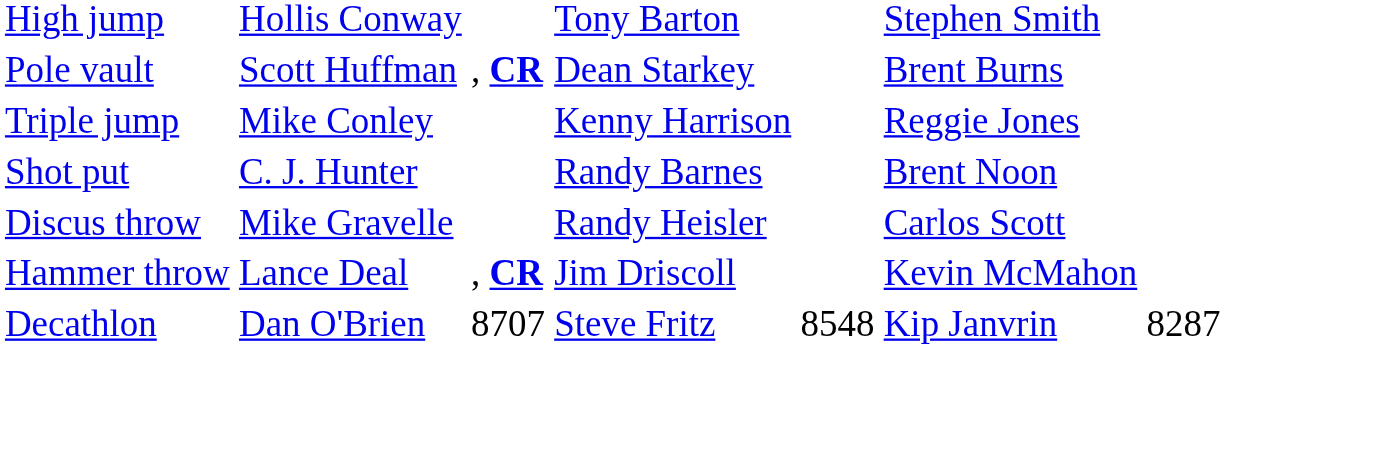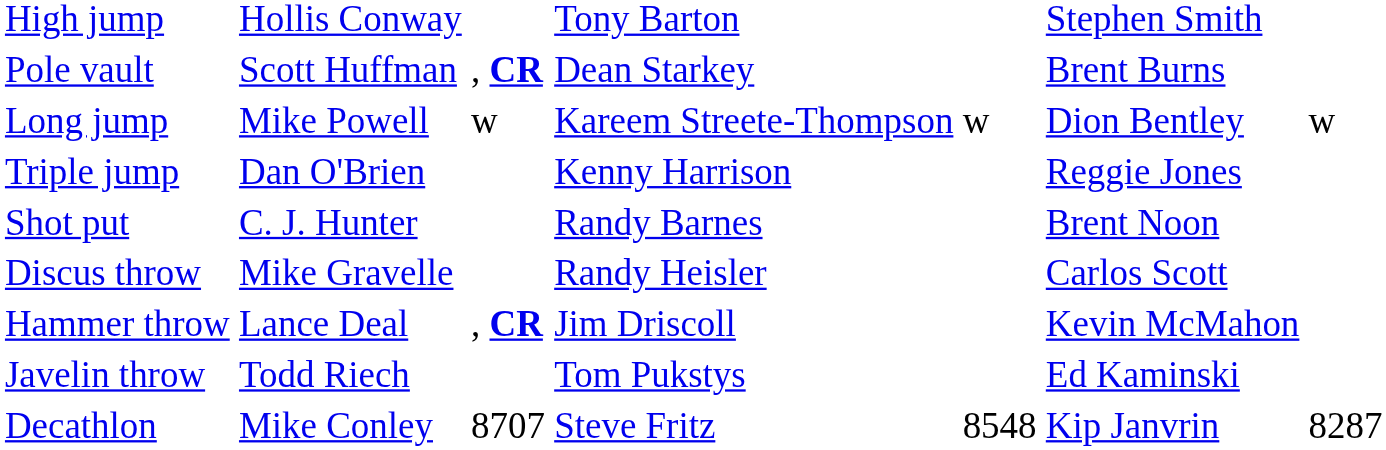 <table>
 <tr>
 <td><a href='#'>High jump</a></td>
 <td><a href='#'>Hollis Conway</a></td>
 <td></td>
 <td><a href='#'>Tony Barton</a></td>
 <td></td>
 <td><a href='#'>Stephen Smith</a></td>
 <td></td>
 </tr>
 <tr>
 <td><a href='#'>Pole vault</a></td>
 <td><a href='#'>Scott Huffman</a></td>
 <td> , <strong><a href='#'>CR</a></strong></td>
 <td><a href='#'>Dean Starkey</a></td>
 <td></td>
 <td><a href='#'>Brent Burns</a></td>
 <td></td>
 </tr>
 <tr>
+<td><a href='#'>Long jump</a></td>
+<td><a href='#'>Mike Powell</a></td>
+<td>w</td>
+<td><a href='#'>Kareem Streete-Thompson</a></td>
+<td>w</td>
+<td><a href='#'>Dion Bentley</a></td>
+<td>w</td>
+</tr>
+<tr>
 <td><a href='#'>Triple jump</a></td>
-<td><a href='#'>Mike Conley</a></td>
+<td><a href='#'>Dan O'Brien</a></td>
 <td></td>
 <td><a href='#'>Kenny Harrison</a></td>
 <td></td>
 <td><a href='#'>Reggie Jones</a></td>
 <td></td>
 </tr>
 <tr>
 <td><a href='#'>Shot put</a></td>
 <td><a href='#'>C. J. Hunter</a></td>
 <td></td>
 <td><a href='#'>Randy Barnes</a></td>
 <td></td>
 <td><a href='#'>Brent Noon</a></td>
 <td></td>
 </tr>
 <tr>
 <td><a href='#'>Discus throw</a></td>
 <td><a href='#'>Mike Gravelle</a></td>
 <td></td>
 <td><a href='#'>Randy Heisler</a></td>
 <td></td>
 <td><a href='#'>Carlos Scott</a></td>
 <td></td>
 </tr>
 <tr>
 <td><a href='#'>Hammer throw</a></td>
 <td><a href='#'>Lance Deal</a></td>
 <td> , <strong><a href='#'>CR</a></strong></td>
 <td><a href='#'>Jim Driscoll</a></td>
 <td></td>
 <td><a href='#'>Kevin McMahon</a></td>
 <td></td>
 </tr>
 <tr>
+<td><a href='#'>Javelin throw</a></td>
+<td><a href='#'>Todd Riech</a></td>
+<td></td>
+<td><a href='#'>Tom Pukstys</a></td>
+<td></td>
+<td><a href='#'>Ed Kaminski</a></td>
+<td></td>
+</tr>
+<tr>
 <td><a href='#'>Decathlon</a></td>
-<td><a href='#'>Dan O'Brien</a></td>
+<td><a href='#'>Mike Conley</a></td>
 <td>8707</td>
 <td><a href='#'>Steve Fritz</a></td>
 <td>8548</td>
 <td><a href='#'>Kip Janvrin</a></td>
 <td>8287</td>
 </tr>
 </table>
